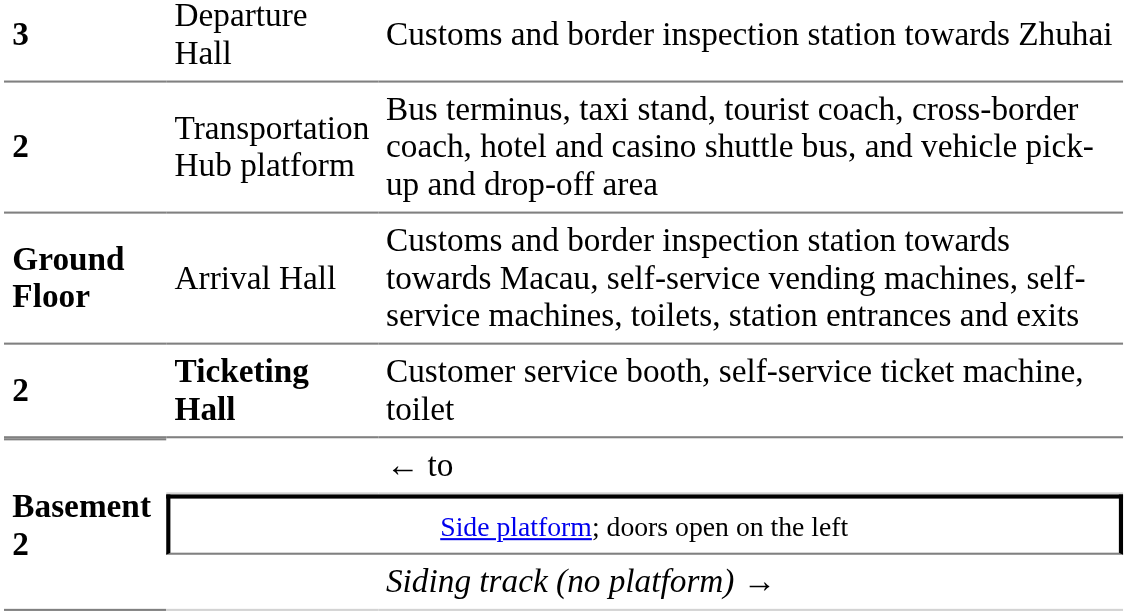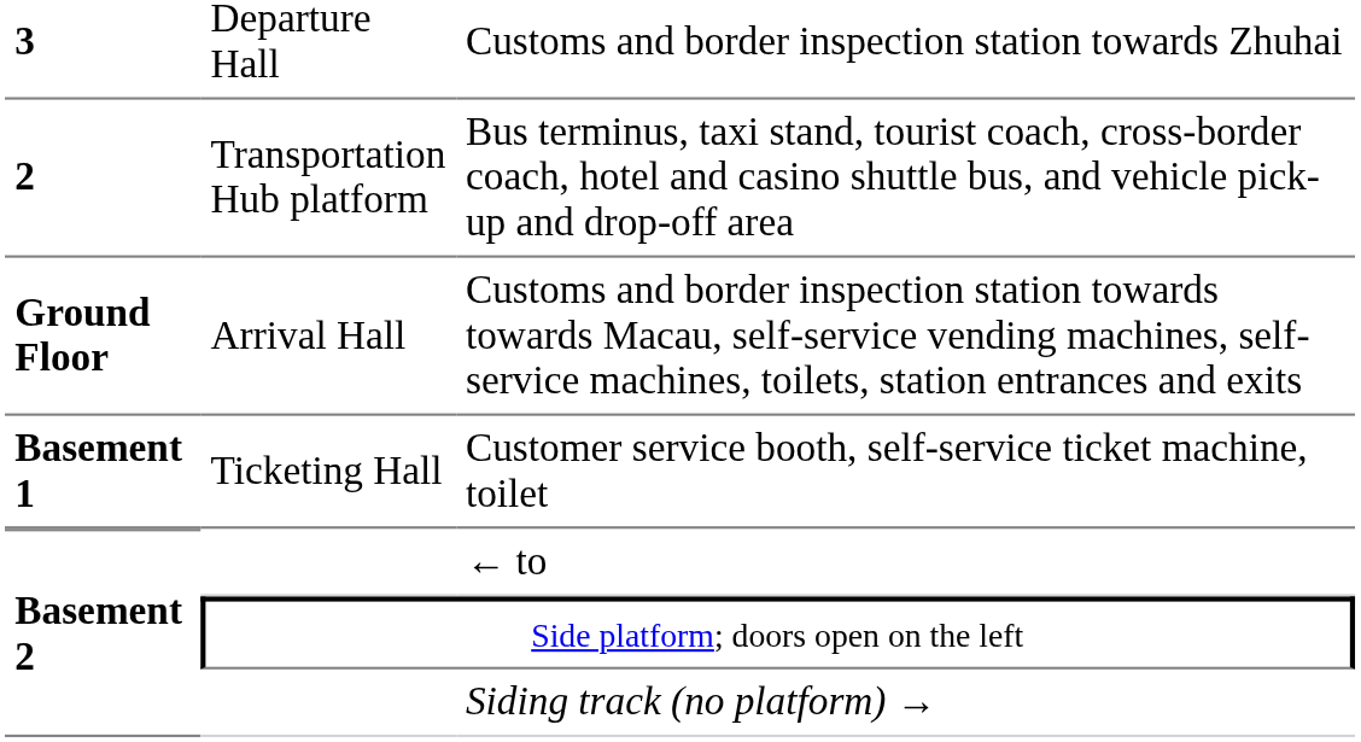 <table table border=0 cellspacing=0 cellpadding=4>
 <tr>
 <td style="border-bottom:solid 1px gray;"><strong>3</strong></td>
 <td style="border-bottom:solid 1px gray;">Departure Hall</td>
 <td style="border-bottom:solid 1px gray;" colspan="2">Customs and border inspection station towards Zhuhai</td>
 </tr>
 <tr>
 <td style="border-bottom:solid 1px gray;"><strong>2</strong></td>
 <td style="border-bottom:solid 1px gray;">Transportation Hub platform</td>
 <td style="border-bottom:solid 1px gray;" colspan="2">Bus terminus, taxi stand, tourist coach, cross-border coach,  hotel and casino shuttle bus, and vehicle pick-up and drop-off area</td>
 </tr>
 <tr>
 <td style="border-bottom:solid 1px gray;"><strong>Ground Floor</strong></td>
 <td style="border-bottom:solid 1px gray;">Arrival Hall</td>
 <td style="border-bottom:solid 1px gray;" colspan="2">Customs and border inspection station towards towards Macau, self-service vending machines, self-service machines, toilets, station entrances and exits</td>
 </tr>
 <tr>
-<td style="border-bottom:solid 1px gray;"><strong>2</strong></td>
-<td style="border-bottom:solid 1px gray;"><strong>Ticketing Hall</strong></td>
+<td style="border-bottom:solid 1px gray;"><strong>Basement 1</strong></td>
+<td style="border-bottom:solid 1px gray;">Ticketing Hall</td>
 <td style="border-bottom:solid 1px gray;" colspan="2">Customer service booth, self-service ticket machine, toilet</td>
 </tr>
 <tr>
 <td style="border-top:solid 1px gray;border-bottom:solid 1px gray;" width=70 rowspan="4"><strong>Basement 2</strong></td>
 </tr>
 <tr>
 <td style="border-bottom:solid 1px lightgray;" width=50></td>
 <td style="border-bottom:solid 1px lightgray;" width=350>←   to </td>
 </tr>
 <tr>
 <td style="border-top:solid 2px black;border-right:solid 2px black;border-left:solid 2px black;border-bottom:solid 1px gray; text-align:center;" colspan=4><small><a href='#'>Side platform</a>; doors open on the left</small></td>
 </tr>
 <tr>
 <td style="border-bottom:solid 1px lightgray;" width=50></td>
 <td style="border-bottom:solid 1px lightgray;" width=350><em>Siding track (no platform)</em> →</td>
 </tr>
 </table>
